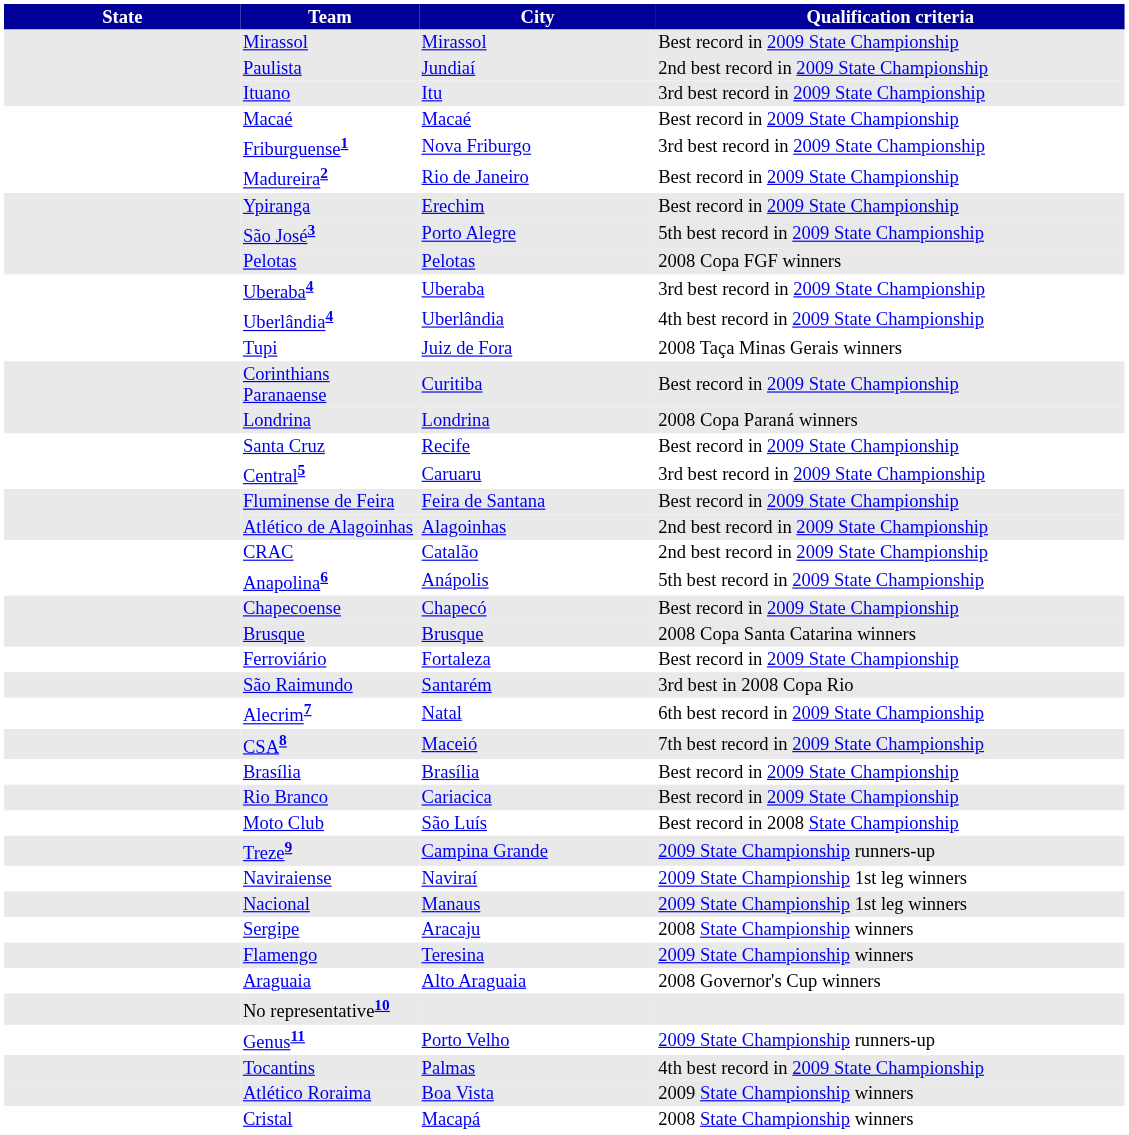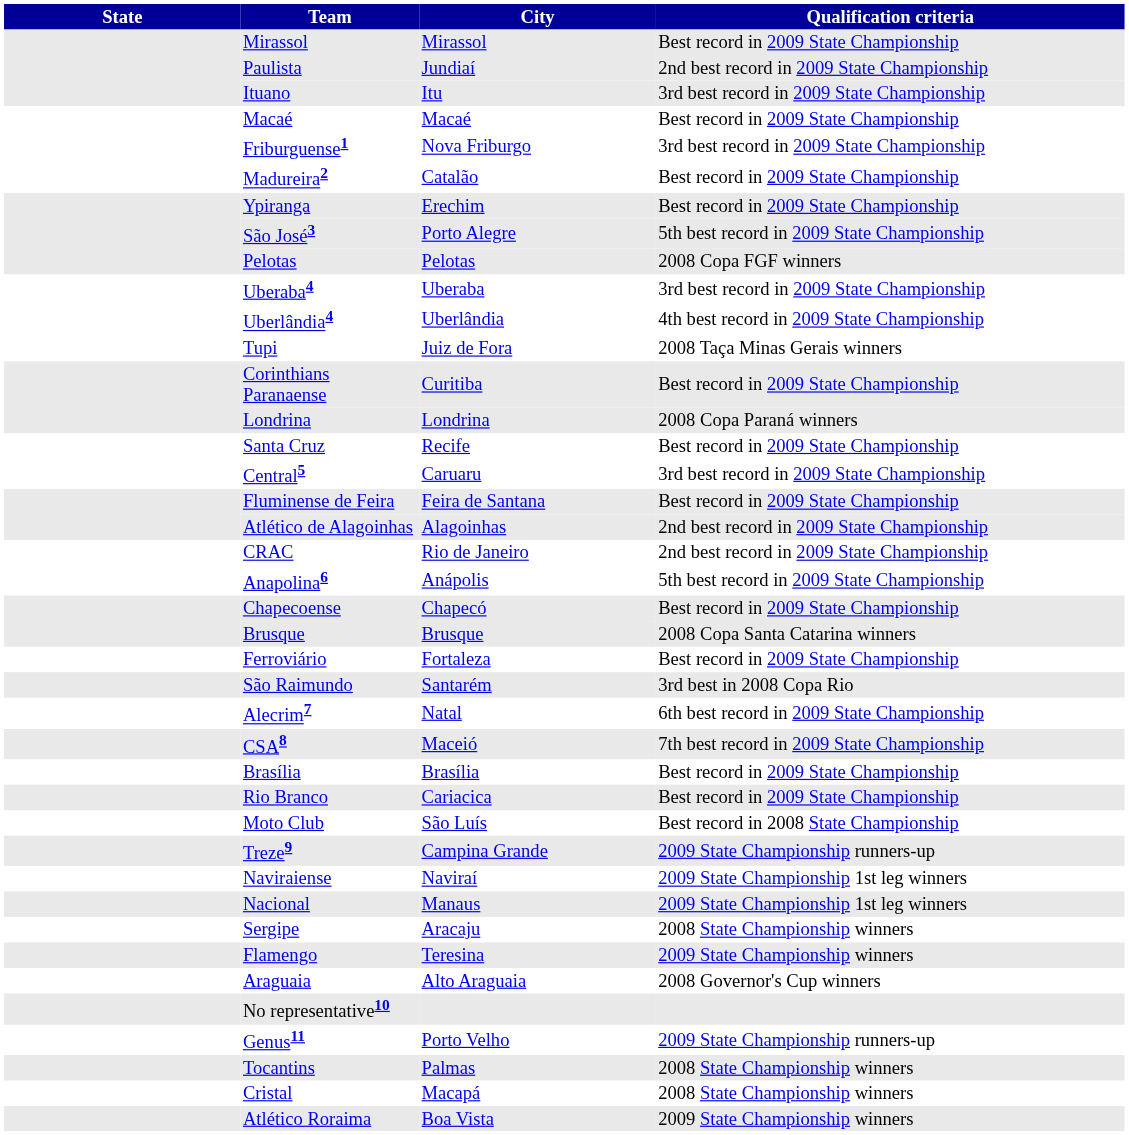 <table border="0" cellpadding="2" style="border-collapse: collapse;">
 <tr>
 <th style="background: #009; color: #fff; width:200px">State</th>
 <th style="background: #009; color: #fff; width:150px">Team</th>
 <th style="background: #009; color: #fff; width:200px">City</th>
 <th style="background: #009; color: #fff; width:400px">Qualification criteria</th>
 </tr>
 <tr style="background: #e9e9e9;">
 <td rowspan="3"></td>
 <td><a href='#'>Mirassol</a></td>
 <td><a href='#'>Mirassol</a></td>
 <td>Best record in <a href='#'>2009 State Championship</a></td>
 </tr>
 <tr style="background: #e9e9e9;">
 <td><a href='#'>Paulista</a></td>
 <td><a href='#'>Jundiaí</a></td>
 <td>2nd best record in <a href='#'>2009 State Championship</a></td>
 </tr>
 <tr style="background: #e9e9e9;">
 <td><a href='#'>Ituano</a></td>
 <td><a href='#'>Itu</a></td>
 <td>3rd best record in <a href='#'>2009 State Championship</a></td>
 </tr>
 <tr>
 <td rowspan="3"></td>
 <td><a href='#'>Macaé</a></td>
 <td><a href='#'>Macaé</a></td>
 <td>Best record in <a href='#'>2009 State Championship</a></td>
 </tr>
 <tr>
 <td><a href='#'>Friburguense</a><sup><strong><a href='#'>1</a></strong></sup></td>
 <td><a href='#'>Nova Friburgo</a></td>
 <td>3rd best record in <a href='#'>2009 State Championship</a></td>
 </tr>
 <tr>
 <td><a href='#'>Madureira</a><sup><strong><a href='#'>2</a></strong></sup></td>
-<td><a href='#'>Rio de Janeiro</a></td>
+<td><a href='#'>Catalão</a></td>
 <td>Best record in <a href='#'>2009 State Championship</a></td>
 </tr>
 <tr style="background: #e9e9e9;">
 <td rowspan="3"></td>
 <td><a href='#'>Ypiranga</a></td>
 <td><a href='#'>Erechim</a></td>
 <td>Best record in <a href='#'>2009 State Championship</a></td>
 </tr>
 <tr style="background: #e9e9e9;" |->
 <td><a href='#'>São José</a><sup><strong><a href='#'>3</a></strong></sup></td>
 <td><a href='#'>Porto Alegre</a></td>
 <td>5th best record in <a href='#'>2009 State Championship</a></td>
 </tr>
 <tr style="background: #e9e9e9;">
 <td><a href='#'>Pelotas</a></td>
 <td><a href='#'>Pelotas</a></td>
 <td>2008 Copa FGF winners</td>
 </tr>
 <tr>
 <td rowspan="3"></td>
 <td><a href='#'>Uberaba</a><sup><strong><a href='#'>4</a></strong></sup></td>
 <td><a href='#'>Uberaba</a></td>
 <td>3rd best record in <a href='#'>2009 State Championship</a></td>
 </tr>
 <tr>
 <td><a href='#'>Uberlândia</a><sup><strong><a href='#'>4</a></strong></sup></td>
 <td><a href='#'>Uberlândia</a></td>
 <td>4th best record in <a href='#'>2009 State Championship</a></td>
 </tr>
 <tr>
 <td><a href='#'>Tupi</a></td>
 <td><a href='#'>Juiz de Fora</a></td>
 <td>2008 Taça Minas Gerais winners</td>
 </tr>
 <tr style="background: #e9e9e9;">
 <td rowspan="2"></td>
 <td><a href='#'>Corinthians Paranaense</a></td>
 <td><a href='#'>Curitiba</a></td>
 <td>Best record in <a href='#'>2009 State Championship</a></td>
 </tr>
 <tr style="background: #e9e9e9;" |->
 <td><a href='#'>Londrina</a></td>
 <td><a href='#'>Londrina</a></td>
 <td>2008 Copa Paraná winners</td>
 </tr>
 <tr>
 <td rowspan="2"></td>
 <td><a href='#'>Santa Cruz</a></td>
 <td><a href='#'>Recife</a></td>
 <td>Best record in <a href='#'>2009 State Championship</a></td>
 </tr>
 <tr>
 <td><a href='#'>Central</a><sup><strong><a href='#'>5</a></strong></sup></td>
 <td><a href='#'>Caruaru</a></td>
 <td>3rd best record in <a href='#'>2009 State Championship</a></td>
 </tr>
 <tr style="background: #e9e9e9;">
 <td rowspan="2"></td>
 <td><a href='#'>Fluminense de Feira</a></td>
 <td><a href='#'>Feira de Santana</a></td>
 <td>Best record in <a href='#'>2009 State Championship</a></td>
 </tr>
 <tr style="background: #e9e9e9;" |->
 <td><a href='#'>Atlético de Alagoinhas</a></td>
 <td><a href='#'>Alagoinhas</a></td>
 <td>2nd best record in <a href='#'>2009 State Championship</a></td>
 </tr>
 <tr>
 <td rowspan="2"></td>
 <td><a href='#'>CRAC</a></td>
-<td><a href='#'>Catalão</a></td>
+<td><a href='#'>Rio de Janeiro</a></td>
 <td>2nd best record in <a href='#'>2009 State Championship</a></td>
 </tr>
 <tr>
 <td><a href='#'>Anapolina</a><sup><strong><a href='#'>6</a></strong></sup></td>
 <td><a href='#'>Anápolis</a></td>
 <td>5th best record in <a href='#'>2009 State Championship</a></td>
 </tr>
 <tr style="background: #e9e9e9;">
 <td rowspan="2"></td>
 <td><a href='#'>Chapecoense</a></td>
 <td><a href='#'>Chapecó</a></td>
 <td>Best record in <a href='#'>2009 State Championship</a></td>
 </tr>
 <tr style="background: #e9e9e9;" |->
 <td><a href='#'>Brusque</a></td>
 <td><a href='#'>Brusque</a></td>
 <td>2008 Copa Santa Catarina winners</td>
 </tr>
 <tr>
 <td></td>
 <td><a href='#'>Ferroviário</a></td>
 <td><a href='#'>Fortaleza</a></td>
 <td>Best record in <a href='#'>2009 State Championship</a></td>
 </tr>
 <tr style="background: #e9e9e9;">
 <td></td>
 <td><a href='#'>São Raimundo</a></td>
 <td><a href='#'>Santarém</a></td>
 <td>3rd best in 2008 Copa Rio</td>
 </tr>
 <tr>
 <td></td>
 <td><a href='#'>Alecrim</a><sup><strong><a href='#'>7</a></strong></sup></td>
 <td><a href='#'>Natal</a></td>
 <td>6th best record in <a href='#'>2009 State Championship</a></td>
 </tr>
 <tr style="background: #e9e9e9;">
 <td></td>
 <td><a href='#'>CSA</a><sup><strong><a href='#'>8</a></strong></sup></td>
 <td><a href='#'>Maceió</a></td>
 <td>7th best record in <a href='#'>2009 State Championship</a></td>
 </tr>
 <tr>
 <td></td>
 <td><a href='#'>Brasília</a></td>
 <td><a href='#'>Brasília</a></td>
 <td>Best record in <a href='#'>2009 State Championship</a></td>
 </tr>
 <tr style="background: #e9e9e9;">
 <td></td>
 <td><a href='#'>Rio Branco</a></td>
 <td><a href='#'>Cariacica</a></td>
 <td>Best record in <a href='#'>2009 State Championship</a></td>
 </tr>
 <tr>
 <td></td>
 <td><a href='#'>Moto Club</a></td>
 <td><a href='#'>São Luís</a></td>
 <td>Best record in 2008 <a href='#'>State Championship</a></td>
 </tr>
 <tr style="background: #e9e9e9;">
 <td></td>
 <td><a href='#'>Treze</a><sup><strong><a href='#'>9</a></strong></sup></td>
 <td><a href='#'>Campina Grande</a></td>
 <td><a href='#'>2009 State Championship</a> runners-up</td>
 </tr>
 <tr>
 <td></td>
 <td><a href='#'>Naviraiense</a></td>
 <td><a href='#'>Naviraí</a></td>
 <td><a href='#'>2009 State Championship</a> 1st leg winners</td>
 </tr>
 <tr style="background: #e9e9e9;">
 <td></td>
 <td><a href='#'>Nacional</a></td>
 <td><a href='#'>Manaus</a></td>
 <td><a href='#'>2009 State Championship</a> 1st leg winners</td>
 </tr>
 <tr>
 <td></td>
 <td><a href='#'>Sergipe</a></td>
 <td><a href='#'>Aracaju</a></td>
 <td>2008 <a href='#'>State Championship</a> winners</td>
 </tr>
 <tr style="background: #e9e9e9;">
 <td></td>
 <td><a href='#'>Flamengo</a></td>
 <td><a href='#'>Teresina</a></td>
 <td><a href='#'>2009 State Championship</a> winners</td>
 </tr>
 <tr>
 <td></td>
 <td><a href='#'>Araguaia</a></td>
 <td><a href='#'>Alto Araguaia</a></td>
 <td>2008 Governor's Cup winners</td>
 </tr>
 <tr style="background: #e9e9e9;">
 <td></td>
 <td>No representative<sup><strong><a href='#'>10</a></strong></sup></td>
 <td></td>
 <td></td>
 </tr>
 <tr>
 <td></td>
 <td><a href='#'>Genus</a><sup><strong><a href='#'>11</a></strong></sup></td>
 <td><a href='#'>Porto Velho</a></td>
 <td><a href='#'>2009 State Championship</a> runners-up</td>
 </tr>
 <tr style="background: #e9e9e9;">
 <td></td>
 <td><a href='#'>Tocantins</a></td>
 <td><a href='#'>Palmas</a></td>
-<td>4th best record in <a href='#'>2009 State Championship</a></td>
+<td>2008 <a href='#'>State Championship</a> winners</td>
+</tr>
+<tr>
+<td></td>
+<td><a href='#'>Cristal</a></td>
+<td><a href='#'>Macapá</a></td>
+<td>2008 <a href='#'>State Championship</a> winners</td>
 </tr>
 <tr style="background: #e9e9e9;">
 <td></td>
 <td><a href='#'>Atlético Roraima</a></td>
 <td><a href='#'>Boa Vista</a></td>
 <td>2009 <a href='#'>State Championship</a> winners</td>
 </tr>
-<tr>
-<td></td>
-<td><a href='#'>Cristal</a></td>
-<td><a href='#'>Macapá</a></td>
-<td>2008 <a href='#'>State Championship</a> winners</td>
-</tr>
 </table>
